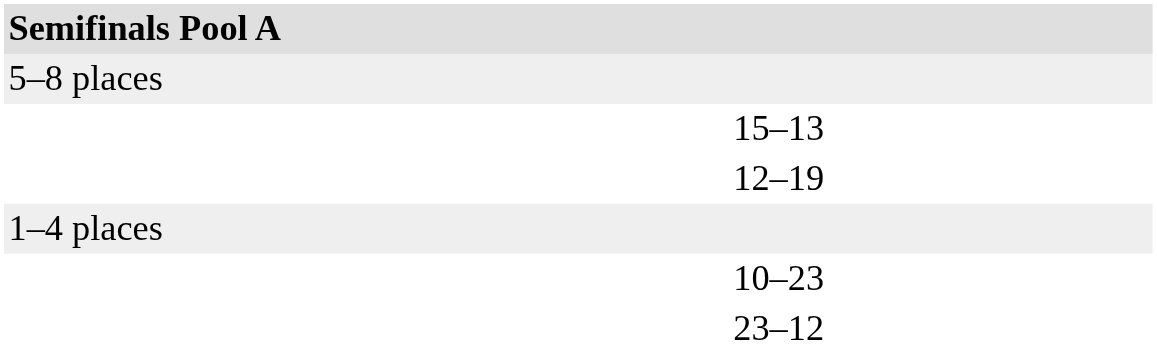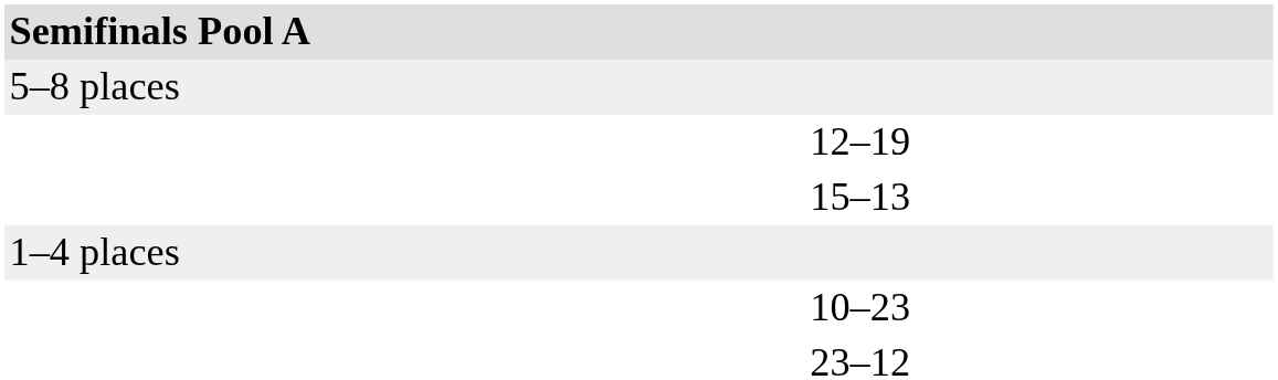 <table cellpadding=2 cellspacing=0 width=40%>
 <tr>
 <td colspan=3 align=left style="background:#dfdfdf;"><strong>Semifinals Pool A</strong></td>
 </tr>
 <tr>
 <td width=40% align=left colspan=3 style="background:#efefef;">5–8 places</td>
 </tr>
 <tr>
 <td width=40% align=right></td>
-<td align=center>15–13</td>
+<td align=center>12–19</td>
 <td></td>
 </tr>
 <tr>
 <td width=40% align=right></td>
-<td align=center>12–19</td>
+<td align=center>15–13</td>
 <td></td>
 </tr>
 <tr>
 <td width=40% align=left colspan=3 style="background:#efefef;">1–4 places</td>
 </tr>
 <tr>
 <td width=40% align=right></td>
 <td align=center>10–23</td>
 <td></td>
 </tr>
 <tr>
 <td width=40% align=right></td>
 <td align=center>23–12</td>
 <td></td>
 </tr>
 </table>
